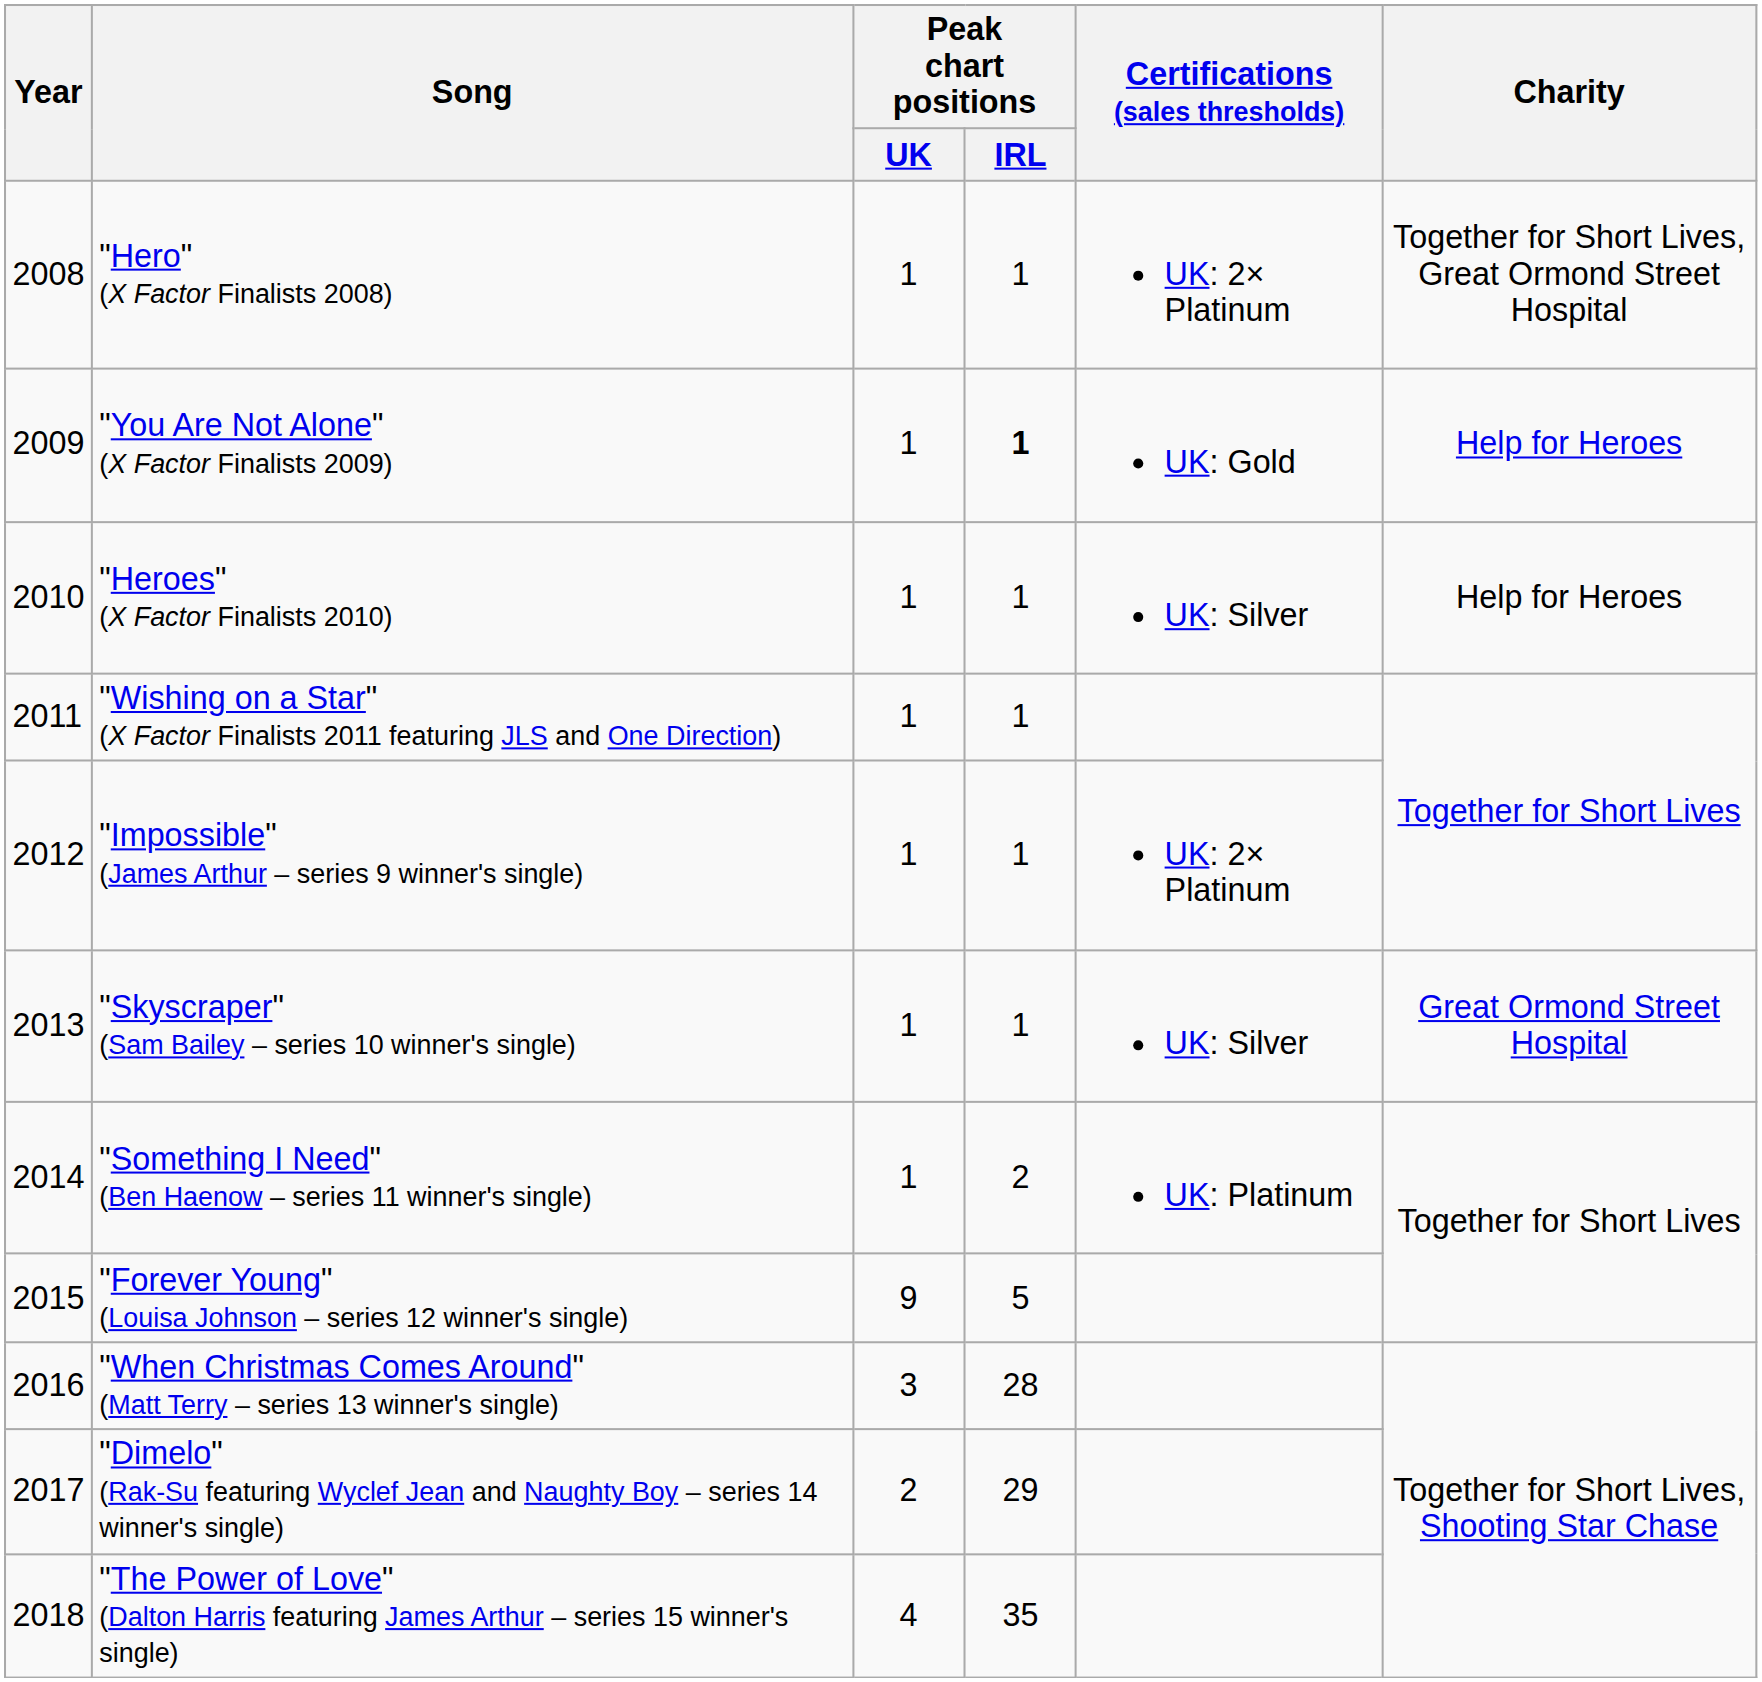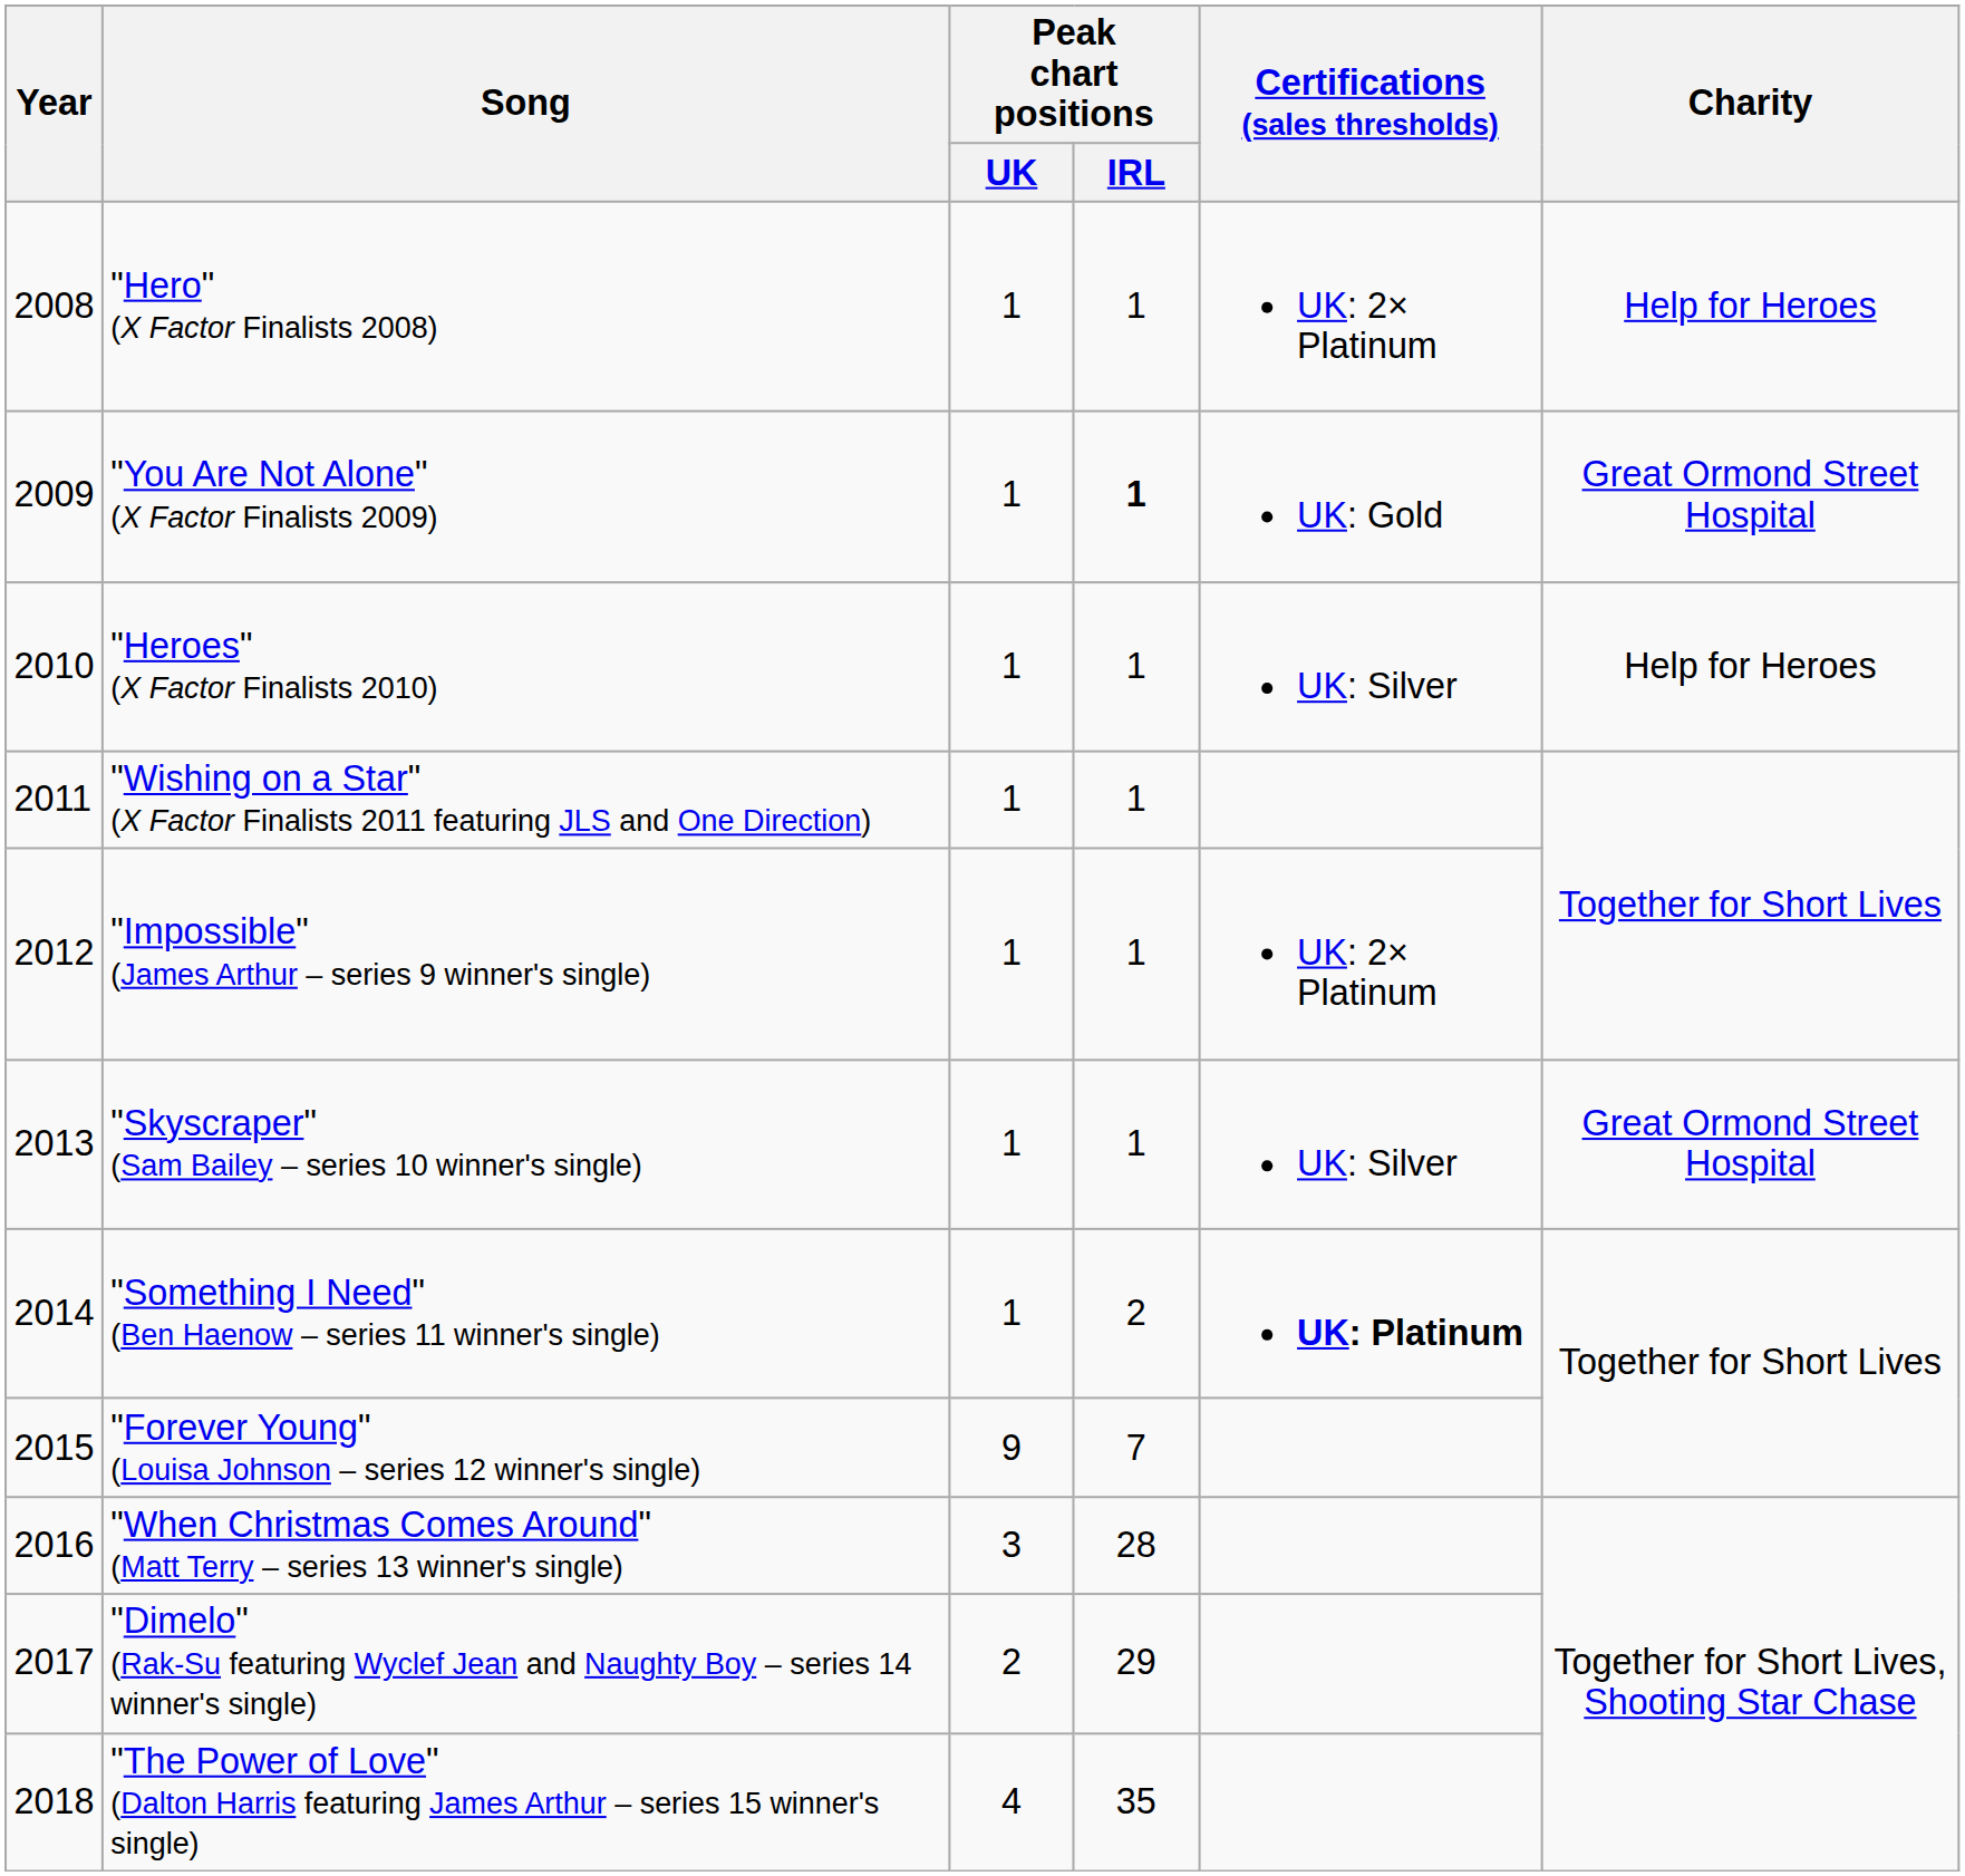 <table class="wikitable">
 <tr>
 <th rowspan="2">Year</th>
 <th rowspan="2">Song</th>
 <th colspan="2">Peak<br>chart<br>positions</th>
 <th rowspan="2"><a href='#'>Certifications</a><br><small><a href='#'>(sales thresholds)</a></small></th>
 <th rowspan="2">Charity</th>
 </tr>
 <tr>
 <th style="width:3em;"><a href='#'>UK</a></th>
 <th style="width:3em;"><a href='#'>IRL</a></th>
 </tr>
 <tr>
 <td>2008</td>
 <td style="text-align:left;">"<a href='#'>Hero</a>"<br><small>(<em>X Factor</em> Finalists 2008)</small></td>
 <td style="text-align:center;">1</td>
 <td style="text-align:center;">1</td>
 <td style="text-align:left;"><br><ul><li><a href='#'>UK</a>: 2× Platinum</li></ul></td>
-<td style="text-align:center;">Together for Short Lives,<br>Great Ormond Street Hospital</td>
+<td style="text-align:center;"><a href='#'>Help for Heroes</a></td>
 </tr>
 <tr>
 <td>2009</td>
 <td style="text-align:left;">"<a href='#'>You Are Not Alone</a>"<br><small>(<em>X Factor</em> Finalists 2009)</small></td>
 <td style="text-align:center;">1</td>
 <td style="text-align:center;"><strong>1</strong></td>
 <td style="text-align:left;"><br><ul><li><a href='#'>UK</a>: Gold</li></ul></td>
-<td style="text-align:center;"><a href='#'>Help for Heroes</a></td>
+<td style="text-align:center;"><a href='#'>Great Ormond Street Hospital</a></td>
 </tr>
 <tr>
 <td>2010</td>
 <td style="text-align:left;">"<a href='#'>Heroes</a>"<br><small>(<em>X Factor</em> Finalists 2010)</small></td>
 <td style="text-align:center;">1</td>
 <td style="text-align:center;">1</td>
 <td style="text-align:left;"><br><ul><li><a href='#'>UK</a>: Silver</li></ul></td>
 <td style="text-align:center;">Help for Heroes</td>
 </tr>
 <tr>
 <td>2011</td>
 <td style="text-align:left;">"<a href='#'>Wishing on a Star</a>"<br><small>(<em>X Factor</em> Finalists 2011 featuring <a href='#'>JLS</a> and <a href='#'>One Direction</a>)</small></td>
 <td style="text-align:center;">1</td>
 <td style="text-align:center;">1</td>
 <td style="text-align:left;"></td>
 <td rowspan="2" style="text-align:center;"><a href='#'>Together for Short Lives</a></td>
 </tr>
 <tr>
 <td>2012</td>
 <td style="text-align:left;">"<a href='#'>Impossible</a>"<br><small>(<a href='#'>James Arthur</a> – series 9 winner's single)</small></td>
 <td style="text-align:center;">1</td>
 <td style="text-align:center;">1</td>
 <td style="text-align:left;"><br><ul><li><a href='#'>UK</a>: 2× Platinum</li></ul></td>
 </tr>
 <tr>
 <td>2013</td>
 <td style="text-align:left;">"<a href='#'>Skyscraper</a>"<br><small>(<a href='#'>Sam Bailey</a> – series 10 winner's single)</small></td>
 <td style="text-align:center;">1</td>
 <td style="text-align:center;">1</td>
 <td style="text-align:left;"><br><ul><li><a href='#'>UK</a>: Silver</li></ul></td>
 <td style="text-align:center;"><a href='#'>Great Ormond Street Hospital</a></td>
 </tr>
 <tr>
 <td>2014</td>
 <td>"<a href='#'>Something I Need</a>"<br><small>(<a href='#'>Ben Haenow</a> – series 11 winner's single)</small></td>
 <td style="text-align:center;">1</td>
 <td style="text-align:center;">2</td>
-<td style="text-align:left;"><br><ul><li><a href='#'>UK</a>: Platinum</li></ul></td>
+<td style="text-align:left;"><strong><br><ul><li><a href='#'>UK</a>: Platinum</li></ul></strong></td>
 <td rowspan="2" style="text-align:center;">Together for Short Lives</td>
 </tr>
 <tr>
 <td>2015</td>
 <td>"<a href='#'>Forever Young</a>"<br><small>(<a href='#'>Louisa Johnson</a> – series 12 winner's single)</small></td>
 <td style="text-align:center;">9</td>
-<td style="text-align:center;">5</td>
+<td style="text-align:center;">7</td>
 <td></td>
 </tr>
 <tr>
 <td>2016</td>
 <td>"<a href='#'>When Christmas Comes Around</a>"<br><small>(<a href='#'>Matt Terry</a> – series 13 winner's single)</small></td>
 <td style="text-align:center;">3</td>
 <td style="text-align:center;">28</td>
 <td></td>
 <td rowspan="3" style="text-align:center;">Together for Short Lives,<br><a href='#'>Shooting Star Chase</a></td>
 </tr>
 <tr>
 <td>2017</td>
 <td>"<a href='#'>Dimelo</a>"<br><small>(<a href='#'>Rak-Su</a> featuring <a href='#'>Wyclef Jean</a> and <a href='#'>Naughty Boy</a> – series 14 winner's single)</small></td>
 <td style="text-align:center;">2</td>
 <td style="text-align:center;">29</td>
 <td></td>
 </tr>
 <tr>
 <td>2018</td>
 <td>"<a href='#'>The Power of Love</a>"<br><small>(<a href='#'>Dalton Harris</a> featuring <a href='#'>James Arthur</a> – series 15 winner's single)</small></td>
 <td style="text-align:center;">4</td>
 <td style="text-align:center;">35</td>
 <td></td>
 </tr>
 </table>
